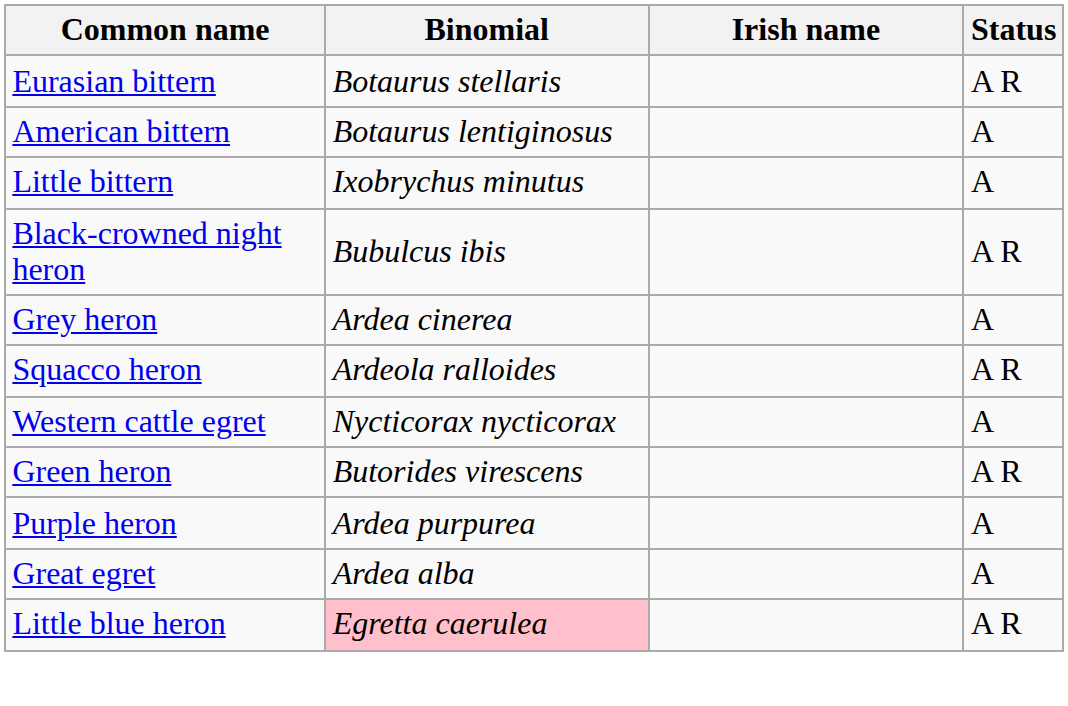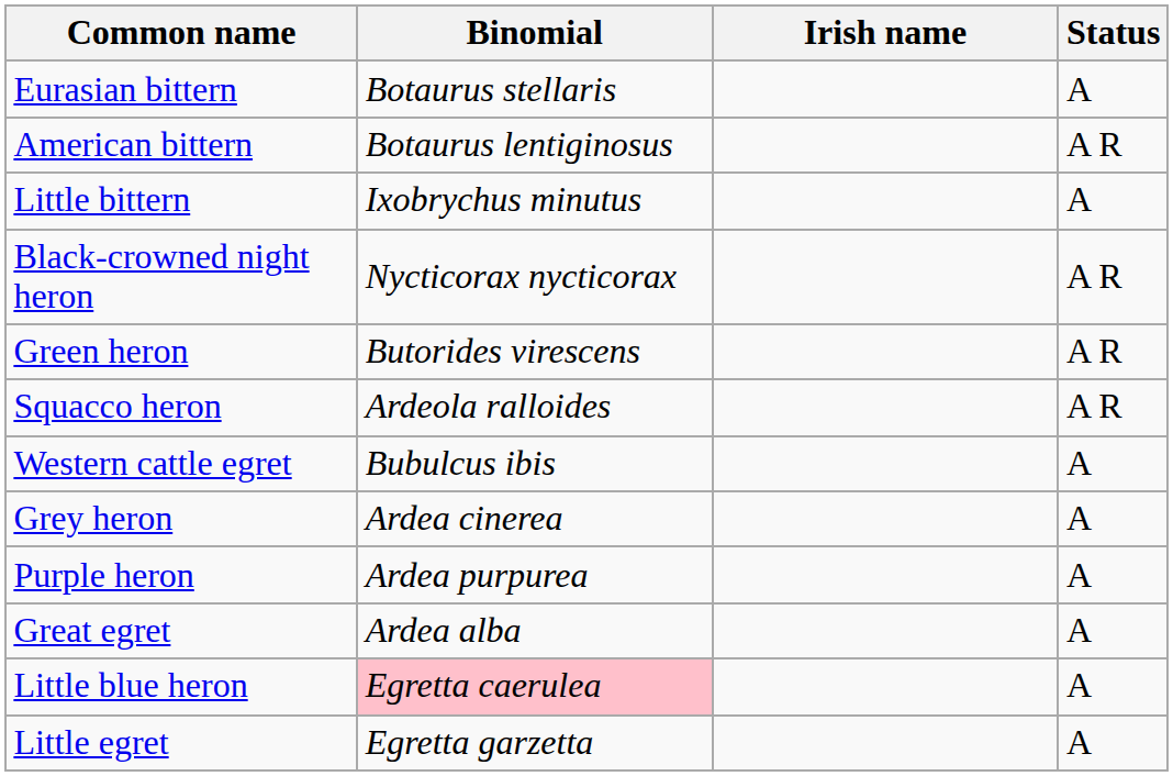 <table width=60% class="wikitable">
 <tr>
 <th width=32%>Common name</th>
 <th width=32%>Binomial</th>
 <th width=32%>Irish name</th>
 <th width=4%>Status</th>
 </tr>
 <tr>
 <td><a href='#'>Eurasian bittern</a></td>
 <td><em>Botaurus stellaris</em></td>
 <td></td>
-<td>A R</td>
+<td>A</td>
 </tr>
 <tr>
 <td><a href='#'>American bittern</a></td>
 <td><em>Botaurus lentiginosus</em></td>
 <td></td>
-<td>A</td>
+<td>A R</td>
 </tr>
 <tr>
 <td><a href='#'>Little bittern</a></td>
 <td><em>Ixobrychus minutus</em></td>
 <td></td>
 <td>A</td>
 </tr>
 <tr>
 <td><a href='#'>Black-crowned night heron</a></td>
-<td><em>Bubulcus ibis</em></td>
+<td><em>Nycticorax nycticorax</em></td>
 <td></td>
 <td>A R</td>
 </tr>
 <tr>
-<td><a href='#'>Grey heron</a></td>
-<td><em>Ardea cinerea</em></td>
+<td><a href='#'>Green heron</a></td>
+<td><em>Butorides virescens</em></td>
 <td></td>
-<td>A</td>
+<td>A R</td>
 </tr>
 <tr>
 <td><a href='#'>Squacco heron</a></td>
 <td><em>Ardeola ralloides</em></td>
 <td></td>
 <td>A R</td>
 </tr>
 <tr>
 <td><a href='#'>Western cattle egret</a></td>
-<td><em>Nycticorax nycticorax</em></td>
+<td><em>Bubulcus ibis</em></td>
 <td></td>
 <td>A</td>
 </tr>
 <tr>
-<td><a href='#'>Green heron</a></td>
-<td><em>Butorides virescens</em></td>
+<td><a href='#'>Grey heron</a></td>
+<td><em>Ardea cinerea</em></td>
 <td></td>
-<td>A R</td>
+<td>A</td>
 </tr>
 <tr>
 <td><a href='#'>Purple heron</a></td>
 <td><em>Ardea purpurea</em></td>
 <td></td>
 <td>A</td>
 </tr>
 <tr>
 <td><a href='#'>Great egret</a></td>
 <td><em>Ardea alba</em></td>
 <td></td>
 <td>A</td>
 </tr>
 <tr>
 <td><a href='#'>Little blue heron</a></td>
 <td style="background: pink;"><em>Egretta caerulea</em></td>
 <td></td>
-<td>A R</td>
+<td>A</td>
+</tr>
+<tr>
+<td><a href='#'>Little egret</a></td>
+<td><em>Egretta garzetta</em></td>
+<td></td>
+<td>A</td>
 </tr>
 </table>
